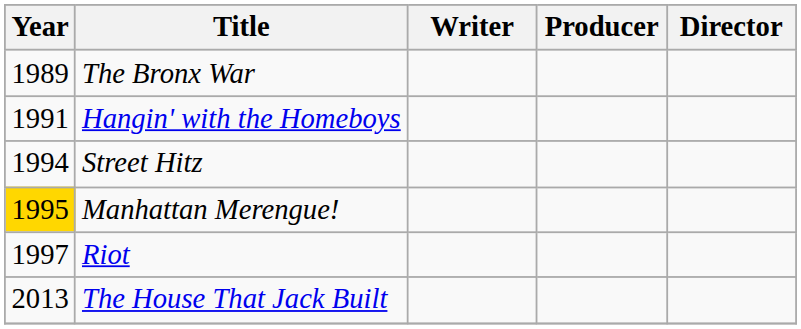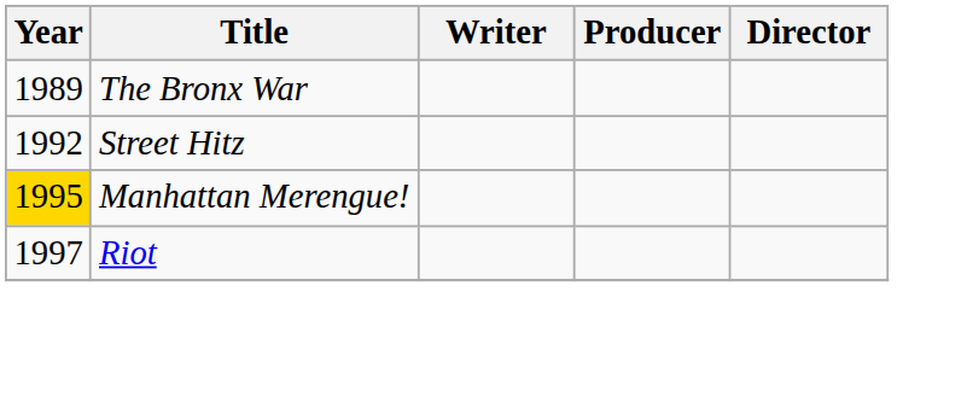 <table class="wikitable">
 <tr style="background:#ccc; text-align:center;">
 <th>Year</th>
 <th>Title</th>
 <th width="65">Writer</th>
 <th width="65">Producer</th>
 <th width="65">Director</th>
 </tr>
 <tr>
 <td>1989</td>
 <td><em>The Bronx War</em></td>
 <td></td>
 <td></td>
 <td></td>
 </tr>
 <tr>
-<td>1991</td>
-<td><em><a href='#'>Hangin' with the Homeboys</a></em></td>
-<td></td>
-<td></td>
-<td></td>
-</tr>
-<tr>
-<td>1994</td>
+<td>1992</td>
 <td><em>Street Hitz</em></td>
 <td></td>
 <td></td>
 <td></td>
 </tr>
 <tr>
 <td style="background: gold;">1995</td>
 <td><em>Manhattan Merengue!</em></td>
 <td></td>
 <td></td>
 <td></td>
 </tr>
 <tr>
 <td>1997</td>
 <td><em><a href='#'>Riot</a></em></td>
 <td></td>
 <td></td>
 <td></td>
 </tr>
 <tr>
-<td>2013</td>
-<td><em><a href='#'>The House That Jack Built</a></em></td>
-<td></td>
-<td></td>
-<td></td>
-</tr>
-<tr>
 </tr>
 </table>
